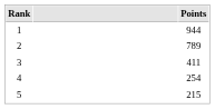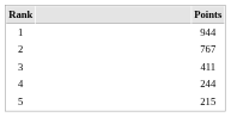 <table cellspacing="1" cellpadding="3" style="border:1px solid #AAAAAA;font-size:86%">
 <tr bgcolor="#E4E4E4">
 <th style="border-bottom:1px solid #AAAAAA" width=10>Rank</th>
 <th style="border-bottom:1px solid #AAAAAA" width=200></th>
 <th style="border-bottom:1px solid #AAAAAA" width=20>Points</th>
 </tr>
 <tr>
 <td align="center">1</td>
 <td></td>
 <td align=center>944</td>
 </tr>
 <tr>
 <td align="center">2</td>
 <td></td>
-<td align=center>789</td>
+<td align=center>767</td>
 </tr>
 <tr>
 <td align="center">3</td>
 <td></td>
 <td align=center>411</td>
 </tr>
 <tr>
 <td align="center">4</td>
 <td></td>
-<td align=center>254</td>
+<td align=center>244</td>
 </tr>
 <tr>
 <td align="center">5</td>
 <td></td>
 <td align=center>215</td>
 </tr>
 </table>
